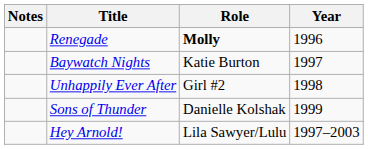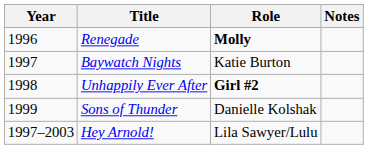 <table class="wikitable">
 <tr>
-<th>Notes</th>
+<th>Year</th>
 <th>Title</th>
 <th>Role</th>
-<th>Year</th>
+<th>Notes</th>
 </tr>
 <tr>
-<td></td>
+<td>1996</td>
 <td><em><a href='#'>Renegade</a></em></td>
 <td><strong>Molly</strong></td>
-<td>1996</td>
+<td></td>
 </tr>
 <tr>
-<td></td>
+<td>1997</td>
 <td><em><a href='#'>Baywatch Nights</a></em></td>
 <td>Katie Burton</td>
-<td>1997</td>
+<td></td>
 </tr>
 <tr>
+<td>1998</td>
+<td><em><a href='#'>Unhappily Ever After</a></em></td>
+<td><strong>Girl #2</strong></td>
 <td></td>
-<td><em><a href='#'>Unhappily Ever After</a></em></td>
-<td>Girl #2</td>
-<td>1998</td>
 </tr>
 <tr>
-<td></td>
+<td>1999</td>
 <td><em><a href='#'>Sons of Thunder</a></em></td>
 <td>Danielle Kolshak</td>
-<td>1999</td>
+<td></td>
 </tr>
 <tr>
-<td></td>
+<td>1997–2003</td>
 <td><em><a href='#'>Hey Arnold!</a></em></td>
 <td>Lila Sawyer/Lulu</td>
-<td>1997–2003</td>
+<td></td>
 </tr>
 </table>
